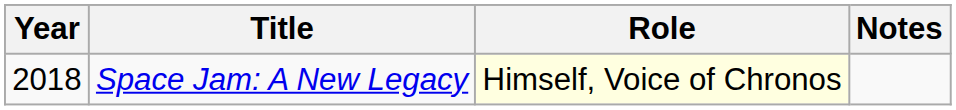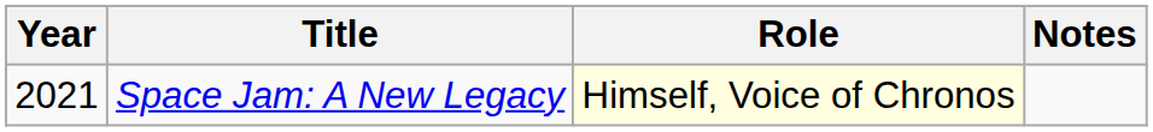 <table class="wikitable sortable">
 <tr>
 <th>Year</th>
 <th>Title</th>
 <th>Role</th>
 <th class="unsortable">Notes</th>
 </tr>
 <tr>
-<td>2018</td>
+<td>2021</td>
 <td><em><a href='#'>Space Jam: A New Legacy</a></em></td>
 <td style="background: lightyellow;">Himself, Voice of Chronos</td>
 <td></td>
 </tr>
 </table>
